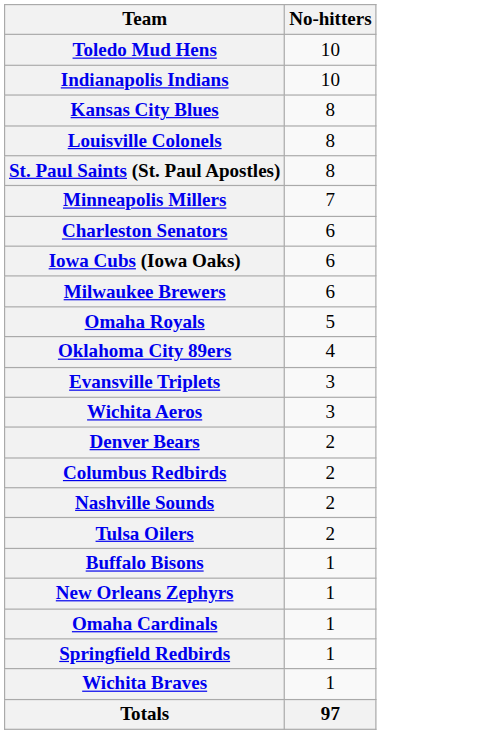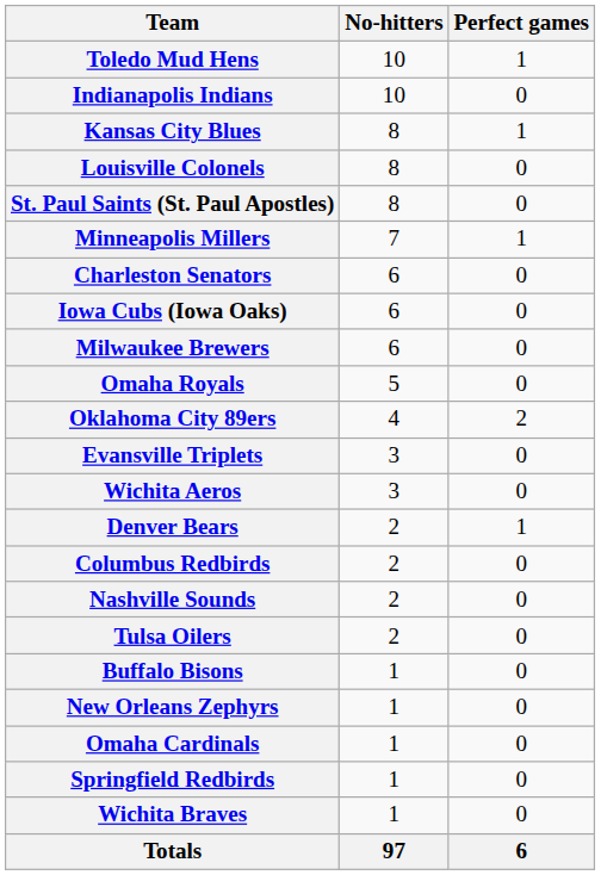 <table class="sortable wikitable plainrowheaders" style="text-align:center;">
 <tr>
 <th scope="col">Team</th>
 <th scope="col">No-hitters</th>
+<th scope="col">Perfect games</th>
 </tr>
 <tr>
 <th scope="row"><a href='#'>Toledo Mud Hens</a></th>
 <td>10</td>
+<td>1</td>
 </tr>
 <tr>
 <th scope="row"><a href='#'>Indianapolis Indians</a></th>
 <td>10</td>
+<td>0</td>
 </tr>
 <tr>
 <th scope="row"><a href='#'>Kansas City Blues</a></th>
 <td>8</td>
+<td>1</td>
 </tr>
 <tr>
 <th scope="row"><a href='#'>Louisville Colonels</a></th>
 <td>8</td>
+<td>0</td>
 </tr>
 <tr>
 <th scope="row"><a href='#'>St. Paul Saints</a> (St. Paul Apostles)</th>
 <td>8</td>
+<td>0</td>
 </tr>
 <tr>
 <th scope="row"><a href='#'>Minneapolis Millers</a></th>
 <td>7</td>
+<td>1</td>
 </tr>
 <tr>
 <th scope="row"><a href='#'>Charleston Senators</a></th>
 <td>6</td>
+<td>0</td>
 </tr>
 <tr>
 <th scope="row"><a href='#'>Iowa Cubs</a> (Iowa Oaks)</th>
 <td>6</td>
+<td>0</td>
 </tr>
 <tr>
 <th scope="row"><a href='#'>Milwaukee Brewers</a></th>
 <td>6</td>
+<td>0</td>
 </tr>
 <tr>
 <th scope="row"><a href='#'>Omaha Royals</a></th>
 <td>5</td>
+<td>0</td>
 </tr>
 <tr>
 <th scope="row"><a href='#'>Oklahoma City 89ers</a></th>
 <td>4</td>
+<td>2</td>
 </tr>
 <tr>
 <th scope="row"><a href='#'>Evansville Triplets</a></th>
 <td>3</td>
+<td>0</td>
 </tr>
 <tr>
 <th scope="row"><a href='#'>Wichita Aeros</a></th>
 <td>3</td>
+<td>0</td>
 </tr>
 <tr>
 <th scope="row"><a href='#'>Denver Bears</a></th>
 <td>2</td>
+<td>1</td>
 </tr>
 <tr>
 <th scope="row"><a href='#'>Columbus Redbirds</a></th>
 <td>2</td>
+<td>0</td>
 </tr>
 <tr>
 <th scope="row"><a href='#'>Nashville Sounds</a></th>
 <td>2</td>
+<td>0</td>
 </tr>
 <tr>
 <th scope="row"><a href='#'>Tulsa Oilers</a></th>
 <td>2</td>
+<td>0</td>
 </tr>
 <tr>
 <th scope="row"><a href='#'>Buffalo Bisons</a></th>
 <td>1</td>
+<td>0</td>
 </tr>
 <tr>
 <th scope="row"><a href='#'>New Orleans Zephyrs</a></th>
 <td>1</td>
+<td>0</td>
 </tr>
 <tr>
 <th scope="row"><a href='#'>Omaha Cardinals</a></th>
 <td>1</td>
+<td>0</td>
 </tr>
 <tr>
 <th scope="row"><a href='#'>Springfield Redbirds</a></th>
 <td>1</td>
+<td>0</td>
 </tr>
 <tr>
 <th scope="row"><a href='#'>Wichita Braves</a></th>
 <td>1</td>
+<td>0</td>
 </tr>
 <tr class="sortbottom">
 <th scope="row" text-align:"center"><strong>Totals</strong></th>
 <th>97</th>
+<th>6</th>
 </tr>
 </table>
